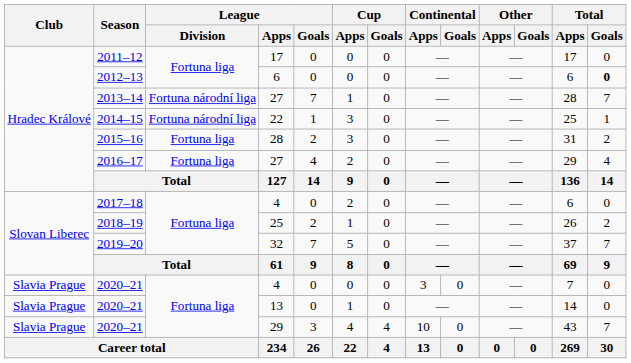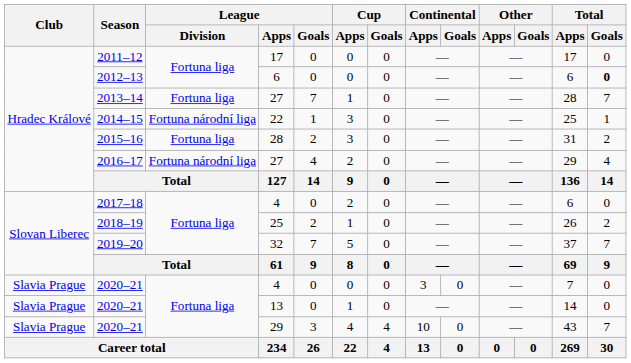 <table class="wikitable" style="text-align:center">
 <tr>
 <th rowspan=2>Club</th>
 <th rowspan=2>Season</th>
 <th colspan=3>League</th>
 <th colspan=2>Cup</th>
 <th colspan=2>Continental</th>
 <th colspan=2>Other</th>
 <th colspan=2>Total</th>
 </tr>
 <tr>
 <th>Division</th>
 <th>Apps</th>
 <th>Goals</th>
 <th>Apps</th>
 <th>Goals</th>
 <th>Apps</th>
 <th>Goals</th>
 <th>Apps</th>
 <th>Goals</th>
 <th>Apps</th>
 <th>Goals</th>
 </tr>
 <tr>
 <td rowspan="7"><a href='#'>Hradec Králové</a></td>
 <td><a href='#'>2011–12</a></td>
 <td rowspan="2"><a href='#'>Fortuna liga</a></td>
 <td>17</td>
 <td>0</td>
 <td>0</td>
 <td>0</td>
 <td colspan="2">—</td>
 <td colspan="2">—</td>
 <td>17</td>
 <td>0</td>
 </tr>
 <tr>
 <td><a href='#'>2012–13</a></td>
 <td>6</td>
 <td>0</td>
 <td>0</td>
 <td>0</td>
 <td colspan="2">—</td>
 <td colspan="2">—</td>
 <td>6</td>
 <td><strong>0</strong></td>
 </tr>
 <tr>
 <td><a href='#'>2013–14</a></td>
-<td><a href='#'>Fortuna národní liga</a></td>
+<td><a href='#'>Fortuna liga</a></td>
 <td>27</td>
 <td>7</td>
 <td>1</td>
 <td>0</td>
 <td colspan="2">—</td>
 <td colspan="2">—</td>
 <td>28</td>
 <td>7</td>
 </tr>
 <tr>
 <td><a href='#'>2014–15</a></td>
 <td><a href='#'>Fortuna národní liga</a></td>
 <td>22</td>
 <td>1</td>
 <td>3</td>
 <td>0</td>
 <td colspan="2">—</td>
 <td colspan="2">—</td>
 <td>25</td>
 <td>1</td>
 </tr>
 <tr>
 <td><a href='#'>2015–16</a></td>
 <td><a href='#'>Fortuna liga</a></td>
 <td>28</td>
 <td>2</td>
 <td>3</td>
 <td>0</td>
 <td colspan="2">—</td>
 <td colspan="2">—</td>
 <td>31</td>
 <td>2</td>
 </tr>
 <tr>
 <td><a href='#'>2016–17</a></td>
-<td><a href='#'>Fortuna liga</a></td>
+<td><a href='#'>Fortuna národní liga</a></td>
 <td>27</td>
 <td>4</td>
 <td>2</td>
 <td>0</td>
 <td colspan="2">—</td>
 <td colspan="2">—</td>
 <td>29</td>
 <td>4</td>
 </tr>
 <tr>
 <th colspan="2">Total</th>
 <th>127</th>
 <th>14</th>
 <th>9</th>
 <th>0</th>
 <th colspan="2">—</th>
 <th colspan="2">—</th>
 <th>136</th>
 <th>14</th>
 </tr>
 <tr>
 <td rowspan="4"><a href='#'>Slovan Liberec</a></td>
 <td><a href='#'>2017–18</a></td>
 <td rowspan="3"><a href='#'>Fortuna liga</a></td>
 <td>4</td>
 <td>0</td>
 <td>2</td>
 <td>0</td>
 <td colspan="2">—</td>
 <td colspan="2">—</td>
 <td>6</td>
 <td>0</td>
 </tr>
 <tr>
 <td><a href='#'>2018–19</a></td>
 <td>25</td>
 <td>2</td>
 <td>1</td>
 <td>0</td>
 <td colspan="2">—</td>
 <td colspan="2">—</td>
 <td>26</td>
 <td>2</td>
 </tr>
 <tr>
 <td><a href='#'>2019–20</a></td>
 <td>32</td>
 <td>7</td>
 <td>5</td>
 <td>0</td>
 <td colspan="2">—</td>
 <td colspan="2">—</td>
 <td>37</td>
 <td>7</td>
 </tr>
 <tr>
 <th colspan="2">Total</th>
 <th>61</th>
 <th>9</th>
 <th>8</th>
 <th>0</th>
 <th colspan="2">—</th>
 <th colspan="2">—</th>
 <th>69</th>
 <th>9</th>
 </tr>
 <tr>
 <td><a href='#'>Slavia Prague</a></td>
 <td><a href='#'>2020–21</a></td>
 <td rowspan="3"><a href='#'>Fortuna liga</a></td>
 <td>4</td>
 <td>0</td>
 <td>0</td>
 <td>0</td>
 <td>3</td>
 <td>0</td>
 <td colspan="2">—</td>
 <td>7</td>
 <td>0</td>
 </tr>
 <tr>
 <td><a href='#'>Slavia Prague</a></td>
 <td><a href='#'>2020–21</a></td>
 <td>13</td>
 <td>0</td>
 <td>1</td>
 <td>0</td>
 <td colspan="2">—</td>
 <td colspan="2">—</td>
 <td>14</td>
 <td>0</td>
 </tr>
 <tr>
 <td><a href='#'>Slavia Prague</a></td>
 <td><a href='#'>2020–21</a></td>
 <td>29</td>
 <td>3</td>
 <td>4</td>
 <td>4</td>
 <td>10</td>
 <td>0</td>
 <td colspan="2">—</td>
 <td>43</td>
 <td>7</td>
 </tr>
 <tr>
 <th colspan="3">Career total</th>
 <th>234</th>
 <th>26</th>
 <th>22</th>
 <th>4</th>
 <th>13</th>
 <th>0</th>
 <th>0</th>
 <th>0</th>
 <th>269</th>
 <th>30</th>
 </tr>
 </table>
